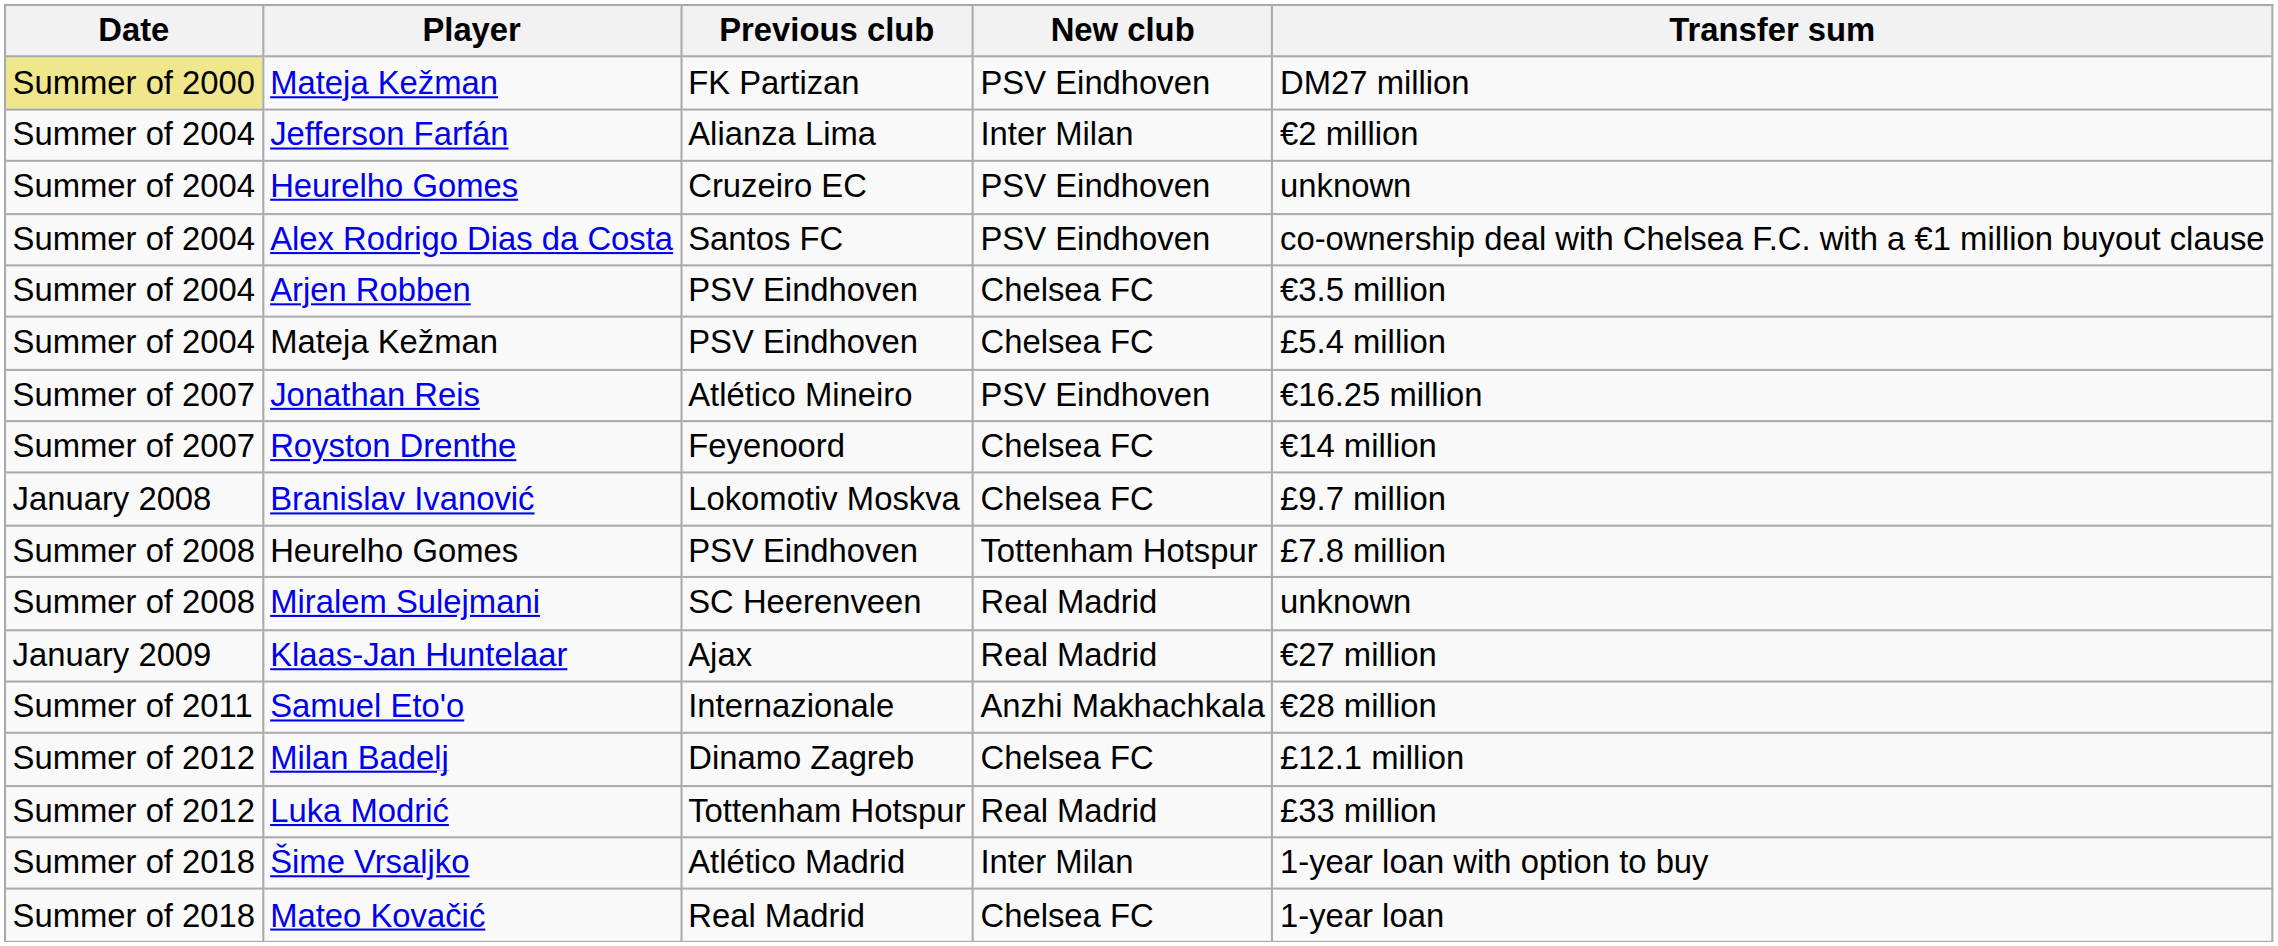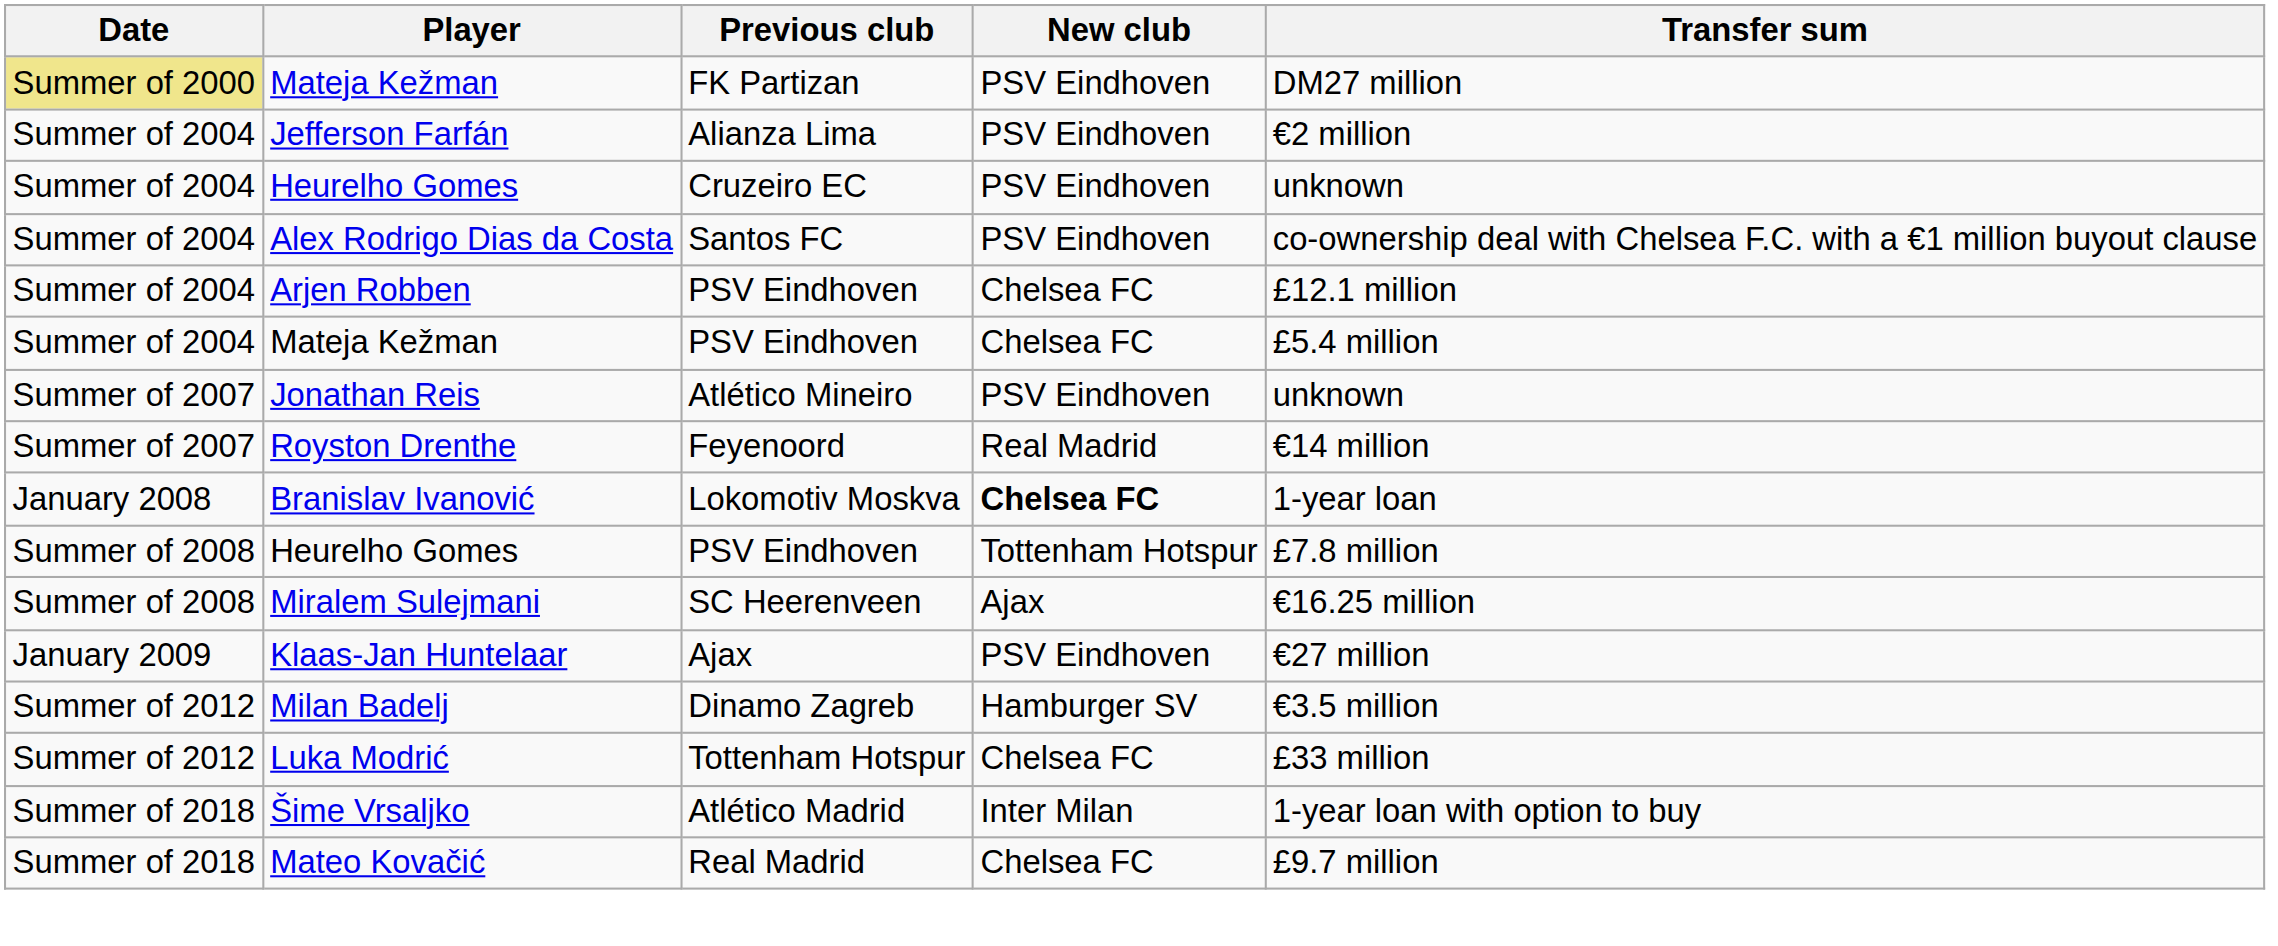 <table class="wikitable">
 <tr>
 <th>Date</th>
 <th>Player</th>
 <th>Previous club</th>
 <th>New club</th>
 <th>Transfer sum</th>
 </tr>
 <tr>
 <td style="background: khaki;">Summer of 2000</td>
 <td><a href='#'>Mateja Kežman</a></td>
 <td>FK Partizan</td>
 <td>PSV Eindhoven</td>
 <td>DM27 million</td>
 </tr>
 <tr>
 <td>Summer of 2004</td>
 <td><a href='#'>Jefferson Farfán</a></td>
 <td>Alianza Lima</td>
-<td>Inter Milan</td>
+<td>PSV Eindhoven</td>
 <td>€2 million</td>
 </tr>
 <tr>
 <td>Summer of 2004</td>
 <td><a href='#'>Heurelho Gomes</a></td>
 <td>Cruzeiro EC</td>
 <td>PSV Eindhoven</td>
 <td>unknown</td>
 </tr>
 <tr>
 <td>Summer of 2004</td>
 <td><a href='#'>Alex Rodrigo Dias da Costa</a></td>
 <td>Santos FC</td>
 <td>PSV Eindhoven</td>
 <td>co-ownership deal with Chelsea F.C. with a €1 million buyout clause</td>
 </tr>
 <tr>
 <td>Summer of 2004</td>
 <td><a href='#'>Arjen Robben</a></td>
 <td>PSV Eindhoven</td>
 <td>Chelsea FC</td>
-<td>€3.5 million</td>
+<td>£12.1 million</td>
 </tr>
 <tr>
 <td>Summer of 2004</td>
 <td>Mateja Kežman</td>
 <td>PSV Eindhoven</td>
 <td>Chelsea FC</td>
 <td>£5.4 million</td>
 </tr>
 <tr>
 <td>Summer of 2007</td>
 <td><a href='#'>Jonathan Reis</a></td>
 <td>Atlético Mineiro</td>
 <td>PSV Eindhoven</td>
-<td>€16.25 million</td>
+<td>unknown</td>
 </tr>
 <tr>
 <td>Summer of 2007</td>
 <td><a href='#'>Royston Drenthe</a></td>
 <td>Feyenoord</td>
-<td>Chelsea FC</td>
+<td>Real Madrid</td>
 <td>€14 million</td>
 </tr>
 <tr>
 <td>January 2008</td>
 <td><a href='#'>Branislav Ivanović</a></td>
 <td>Lokomotiv Moskva</td>
-<td>Chelsea FC</td>
-<td>£9.7 million</td>
+<td><strong>Chelsea FC</strong></td>
+<td>1-year loan</td>
 </tr>
 <tr>
 <td>Summer of 2008</td>
 <td>Heurelho Gomes</td>
 <td>PSV Eindhoven</td>
 <td>Tottenham Hotspur</td>
 <td>£7.8 million</td>
 </tr>
 <tr>
 <td>Summer of 2008</td>
 <td><a href='#'>Miralem Sulejmani</a></td>
 <td>SC Heerenveen</td>
-<td>Real Madrid</td>
-<td>unknown</td>
+<td>Ajax</td>
+<td>€16.25 million</td>
 </tr>
 <tr>
 <td>January 2009</td>
 <td><a href='#'>Klaas-Jan Huntelaar</a></td>
 <td>Ajax</td>
-<td>Real Madrid</td>
+<td>PSV Eindhoven</td>
 <td>€27 million</td>
-</tr>
-<tr>
-<td>Summer of 2011</td>
-<td><a href='#'>Samuel Eto'o</a></td>
-<td>Internazionale</td>
-<td>Anzhi Makhachkala</td>
-<td>€28 million</td>
 </tr>
 <tr>
 <td>Summer of 2012</td>
 <td><a href='#'>Milan Badelj</a></td>
 <td>Dinamo Zagreb</td>
-<td>Chelsea FC</td>
-<td>£12.1 million</td>
+<td>Hamburger SV</td>
+<td>€3.5 million</td>
 </tr>
 <tr>
 <td>Summer of 2012</td>
 <td><a href='#'>Luka Modrić</a></td>
 <td>Tottenham Hotspur</td>
-<td>Real Madrid</td>
+<td>Chelsea FC</td>
 <td>£33 million</td>
 </tr>
 <tr>
 <td>Summer of 2018</td>
 <td><a href='#'>Šime Vrsaljko</a></td>
 <td>Atlético Madrid</td>
 <td>Inter Milan</td>
 <td>1-year loan with option to buy</td>
 </tr>
 <tr>
 <td>Summer of 2018</td>
 <td><a href='#'>Mateo Kovačić</a></td>
 <td>Real Madrid</td>
 <td>Chelsea FC</td>
-<td>1-year loan</td>
+<td>£9.7 million</td>
 </tr>
 </table>
